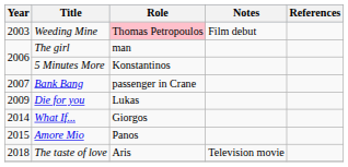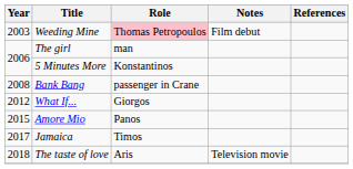 <table class="wikitable">
 <tr style="background:#b0c4de; text-align:center;">
 <th>Year</th>
 <th>Title</th>
 <th>Role</th>
 <th>Notes</th>
 <th>References</th>
 </tr>
 <tr>
 <td>2003</td>
 <td><em>Weeding Mine</em></td>
 <td style="background: pink;">Thomas Petropoulos</td>
 <td>Film debut</td>
 <td></td>
 </tr>
 <tr>
 <td rowspan="2">2006</td>
 <td><em>The girl</em></td>
 <td>man</td>
 <td></td>
 <td></td>
 </tr>
 <tr>
 <td><em>5 Minutes More</em></td>
 <td>Konstantinos</td>
 <td></td>
 <td></td>
 </tr>
 <tr>
-<td>2007</td>
+<td>2008</td>
 <td><em><a href='#'>Bank Bang</a></em></td>
 <td>passenger in Crane</td>
 <td></td>
 <td></td>
 </tr>
 <tr>
-<td>2009</td>
-<td><em><a href='#'>Die for you</a></em></td>
-<td>Lukas</td>
-<td></td>
-<td></td>
-</tr>
-<tr>
-<td>2014</td>
+<td>2012</td>
 <td><em><a href='#'>What If...</a></em></td>
 <td>Giorgos</td>
 <td></td>
 <td></td>
 </tr>
 <tr>
 <td>2015</td>
 <td><em><a href='#'>Amore Mio</a></em></td>
 <td>Panos</td>
 <td></td>
 <td></td>
 </tr>
 <tr>
+<td>2017</td>
+<td><em>Jamaica</em></td>
+<td>Timos</td>
+<td></td>
+<td></td>
+</tr>
+<tr>
 <td>2018</td>
 <td><em>The taste of love</em></td>
 <td>Aris</td>
 <td>Television movie</td>
 <td></td>
 </tr>
 <tr>
 </tr>
 </table>
